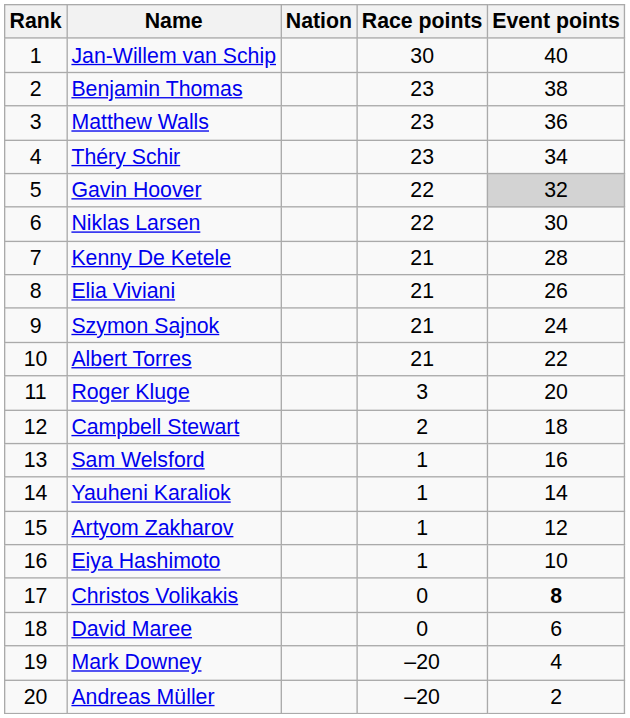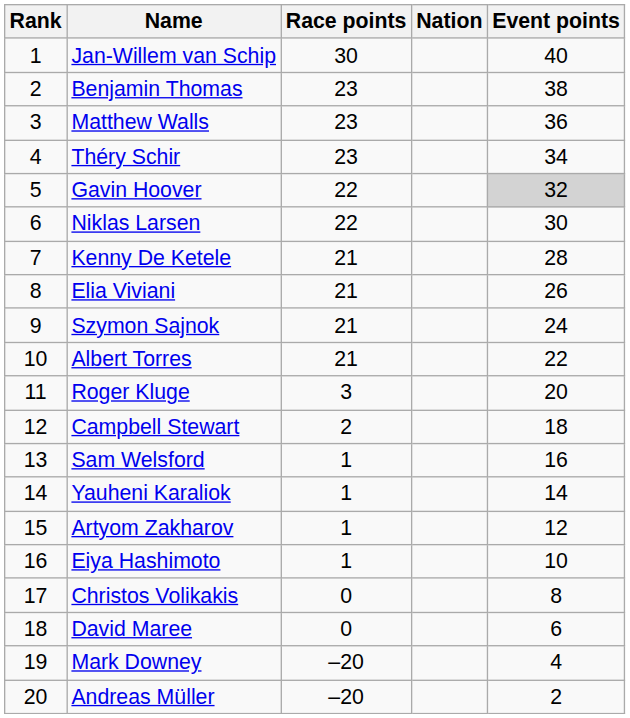 <table class="wikitable sortable" style="text-align:center">
 <tr>
 <th>Rank</th>
 <th>Name</th>
+<th>Race points</th>
 <th>Nation</th>
-<th>Race points</th>
 <th>Event points</th>
 </tr>
 <tr>
 <td>1</td>
 <td align=left><a href='#'>Jan-Willem van Schip</a></td>
+<td>30</td>
 <td align=left></td>
-<td>30</td>
 <td>40</td>
 </tr>
 <tr>
 <td>2</td>
 <td align=left><a href='#'>Benjamin Thomas</a></td>
+<td>23</td>
 <td align=left></td>
-<td>23</td>
 <td>38</td>
 </tr>
 <tr>
 <td>3</td>
 <td align=left><a href='#'>Matthew Walls</a></td>
+<td>23</td>
 <td align=left></td>
-<td>23</td>
 <td>36</td>
 </tr>
 <tr>
 <td>4</td>
 <td align=left><a href='#'>Théry Schir</a></td>
+<td>23</td>
 <td align=left></td>
-<td>23</td>
 <td>34</td>
 </tr>
 <tr>
 <td>5</td>
 <td align=left><a href='#'>Gavin Hoover</a></td>
+<td>22</td>
 <td align=left></td>
-<td>22</td>
 <td style="background: lightgrey;">32</td>
 </tr>
 <tr>
 <td>6</td>
 <td align=left><a href='#'>Niklas Larsen</a></td>
+<td>22</td>
 <td align=left></td>
-<td>22</td>
 <td>30</td>
 </tr>
 <tr>
 <td>7</td>
 <td align=left><a href='#'>Kenny De Ketele</a></td>
+<td>21</td>
 <td align=left></td>
-<td>21</td>
 <td>28</td>
 </tr>
 <tr>
 <td>8</td>
 <td align=left><a href='#'>Elia Viviani</a></td>
+<td>21</td>
 <td align=left></td>
-<td>21</td>
 <td>26</td>
 </tr>
 <tr>
 <td>9</td>
 <td align=left><a href='#'>Szymon Sajnok</a></td>
+<td>21</td>
 <td align=left></td>
-<td>21</td>
 <td>24</td>
 </tr>
 <tr>
 <td>10</td>
 <td align=left><a href='#'>Albert Torres</a></td>
+<td>21</td>
 <td align=left></td>
-<td>21</td>
 <td>22</td>
 </tr>
 <tr>
 <td>11</td>
 <td align=left><a href='#'>Roger Kluge</a></td>
+<td>3</td>
 <td align=left></td>
-<td>3</td>
 <td>20</td>
 </tr>
 <tr>
 <td>12</td>
 <td align=left><a href='#'>Campbell Stewart</a></td>
+<td>2</td>
 <td align=left></td>
-<td>2</td>
 <td>18</td>
 </tr>
 <tr>
 <td>13</td>
 <td align=left><a href='#'>Sam Welsford</a></td>
+<td>1</td>
 <td align=left></td>
-<td>1</td>
 <td>16</td>
 </tr>
 <tr>
 <td>14</td>
 <td align=left><a href='#'>Yauheni Karaliok</a></td>
+<td>1</td>
 <td align=left></td>
-<td>1</td>
 <td>14</td>
 </tr>
 <tr>
 <td>15</td>
 <td align=left><a href='#'>Artyom Zakharov</a></td>
+<td>1</td>
 <td align=left></td>
-<td>1</td>
 <td>12</td>
 </tr>
 <tr>
 <td>16</td>
 <td align=left><a href='#'>Eiya Hashimoto</a></td>
+<td>1</td>
 <td align=left></td>
-<td>1</td>
 <td>10</td>
 </tr>
 <tr>
 <td>17</td>
 <td align=left><a href='#'>Christos Volikakis</a></td>
+<td>0</td>
 <td align=left></td>
-<td>0</td>
-<td><strong>8</strong></td>
+<td>8</td>
 </tr>
 <tr>
 <td>18</td>
 <td align=left><a href='#'>David Maree</a></td>
+<td>0</td>
 <td align=left></td>
-<td>0</td>
 <td>6</td>
 </tr>
 <tr>
 <td>19</td>
 <td align=left><a href='#'>Mark Downey</a></td>
+<td>–20</td>
 <td align=left></td>
-<td>–20</td>
 <td>4</td>
 </tr>
 <tr>
 <td>20</td>
 <td align=left><a href='#'>Andreas Müller</a></td>
+<td>–20</td>
 <td align=left></td>
-<td>–20</td>
 <td>2</td>
 </tr>
 </table>
